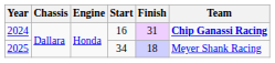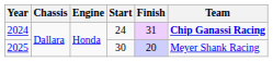 <table class="wikitable" style="font-size: 90%;">
 <tr>
 <th>Year</th>
 <th>Chassis</th>
 <th>Engine</th>
 <th>Start</th>
 <th>Finish</th>
 <th>Team</th>
 </tr>
 <tr>
 <td><a href='#'>2024</a></td>
 <td rowspan=2><a href='#'>Dallara</a></td>
 <td rowspan=2><a href='#'>Honda</a></td>
-<td align=center>16</td>
+<td align=center>24</td>
 <td align=center style="background:#efcfff;">31</td>
 <td nowrap><strong><a href='#'>Chip Ganassi Racing</a></strong></td>
 </tr>
 <tr>
 <td><a href='#'>2025</a></td>
-<td align=center>34</td>
-<td align=center style="background:#CFCFFF;">18</td>
+<td align=center>30</td>
+<td align=center style="background:#CFCFFF;">20</td>
 <td><a href='#'>Meyer Shank Racing</a></td>
 </tr>
 </table>
